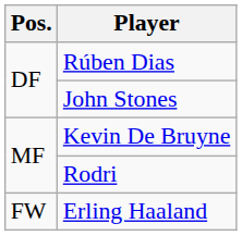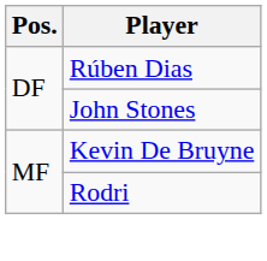 <table class="wikitable">
 <tr>
 <th>Pos.</th>
 <th>Player</th>
 </tr>
 <tr>
 <td rowspan="2">DF</td>
 <td> <a href='#'>Rúben Dias</a></td>
 </tr>
 <tr>
 <td> <a href='#'>John Stones</a></td>
 </tr>
 <tr>
 <td rowspan="2">MF</td>
 <td> <a href='#'>Kevin De Bruyne</a></td>
 </tr>
 <tr>
 <td> <a href='#'>Rodri</a></td>
 </tr>
-<tr>
-<td>FW</td>
-<td> <a href='#'>Erling Haaland</a></td>
-</tr>
 </table>
